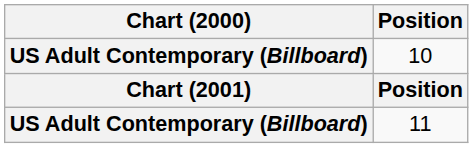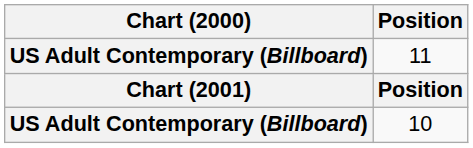 <table class="wikitable plainrowheaders" style="text-align:center">
 <tr>
 <th scope="col">Chart (2000)</th>
 <th scope="col">Position</th>
 </tr>
 <tr>
 <th scope="row">US Adult Contemporary (<em>Billboard</em>)</th>
-<td>10</td>
+<td>11</td>
 </tr>
 <tr>
 <th scope="col">Chart (2001)</th>
 <th scope="col">Position</th>
 </tr>
 <tr>
 <th scope="row">US Adult Contemporary (<em>Billboard</em>)</th>
-<td>11</td>
+<td>10</td>
 </tr>
 </table>
